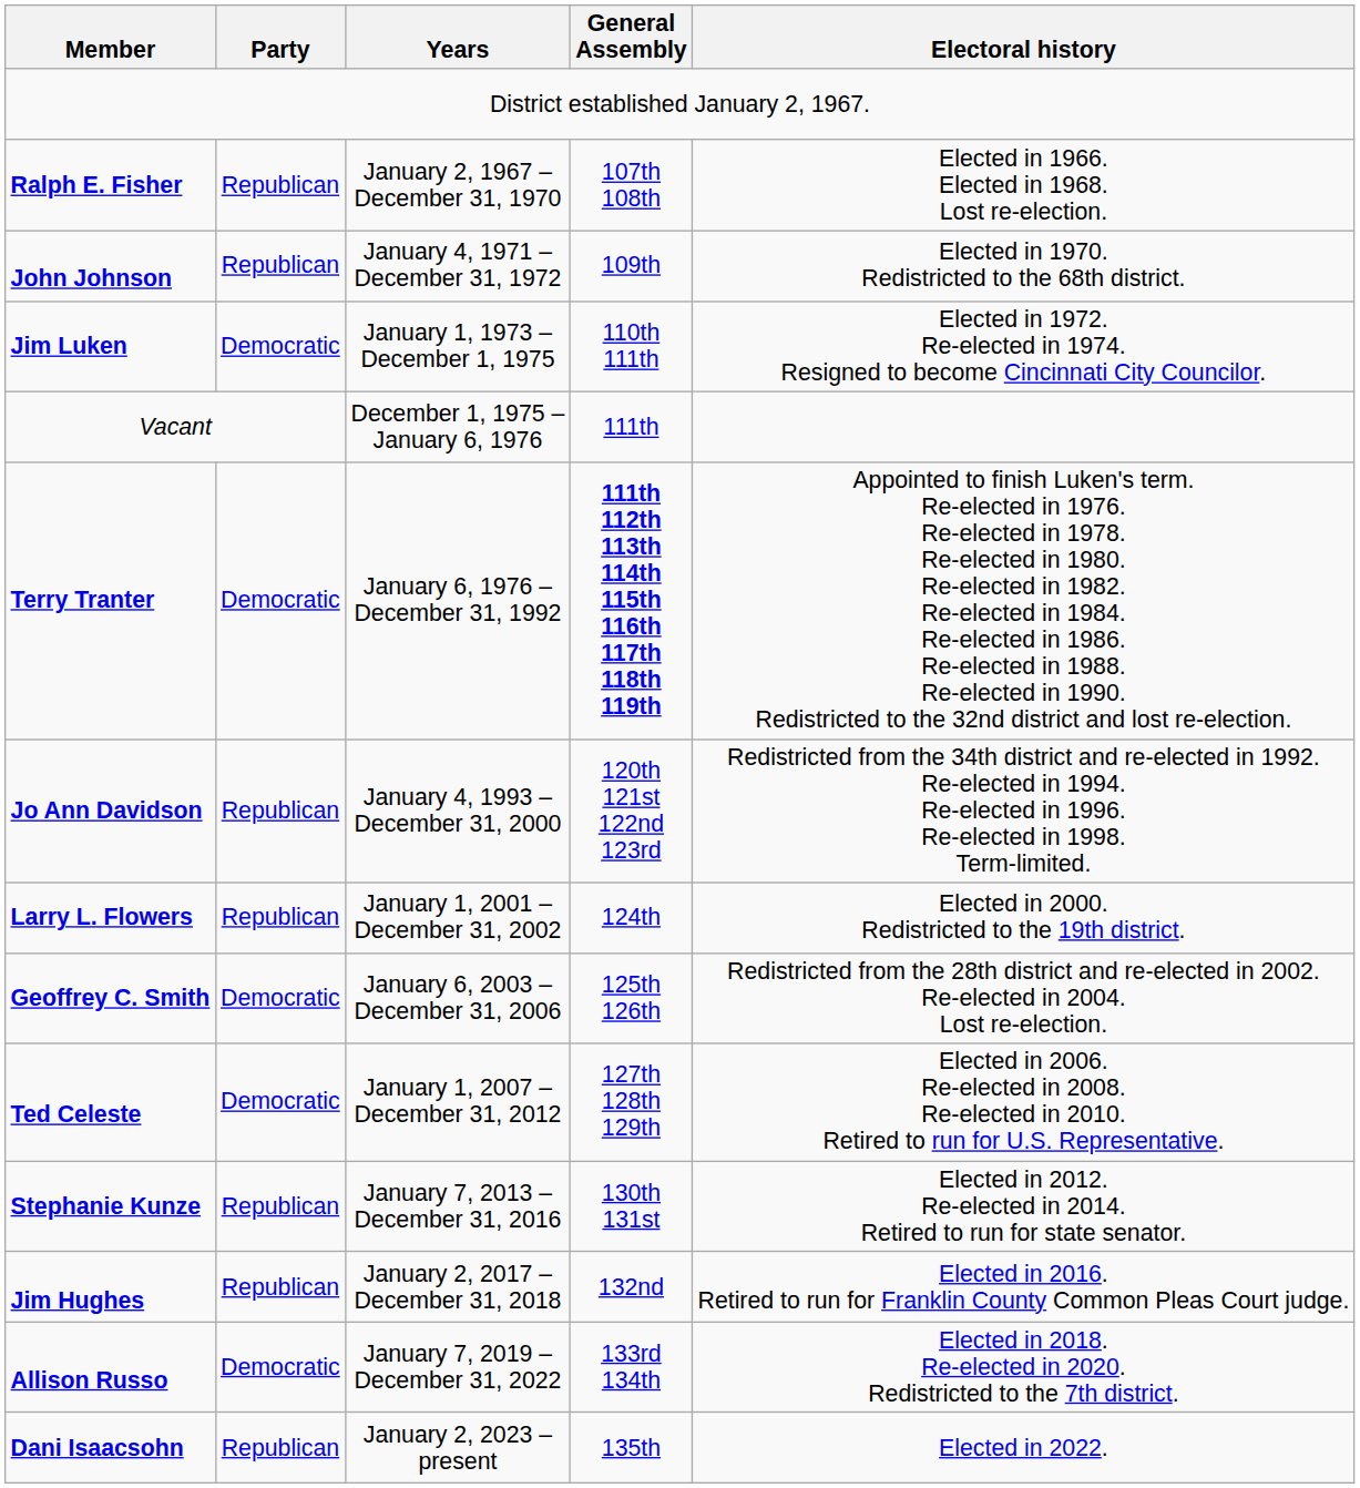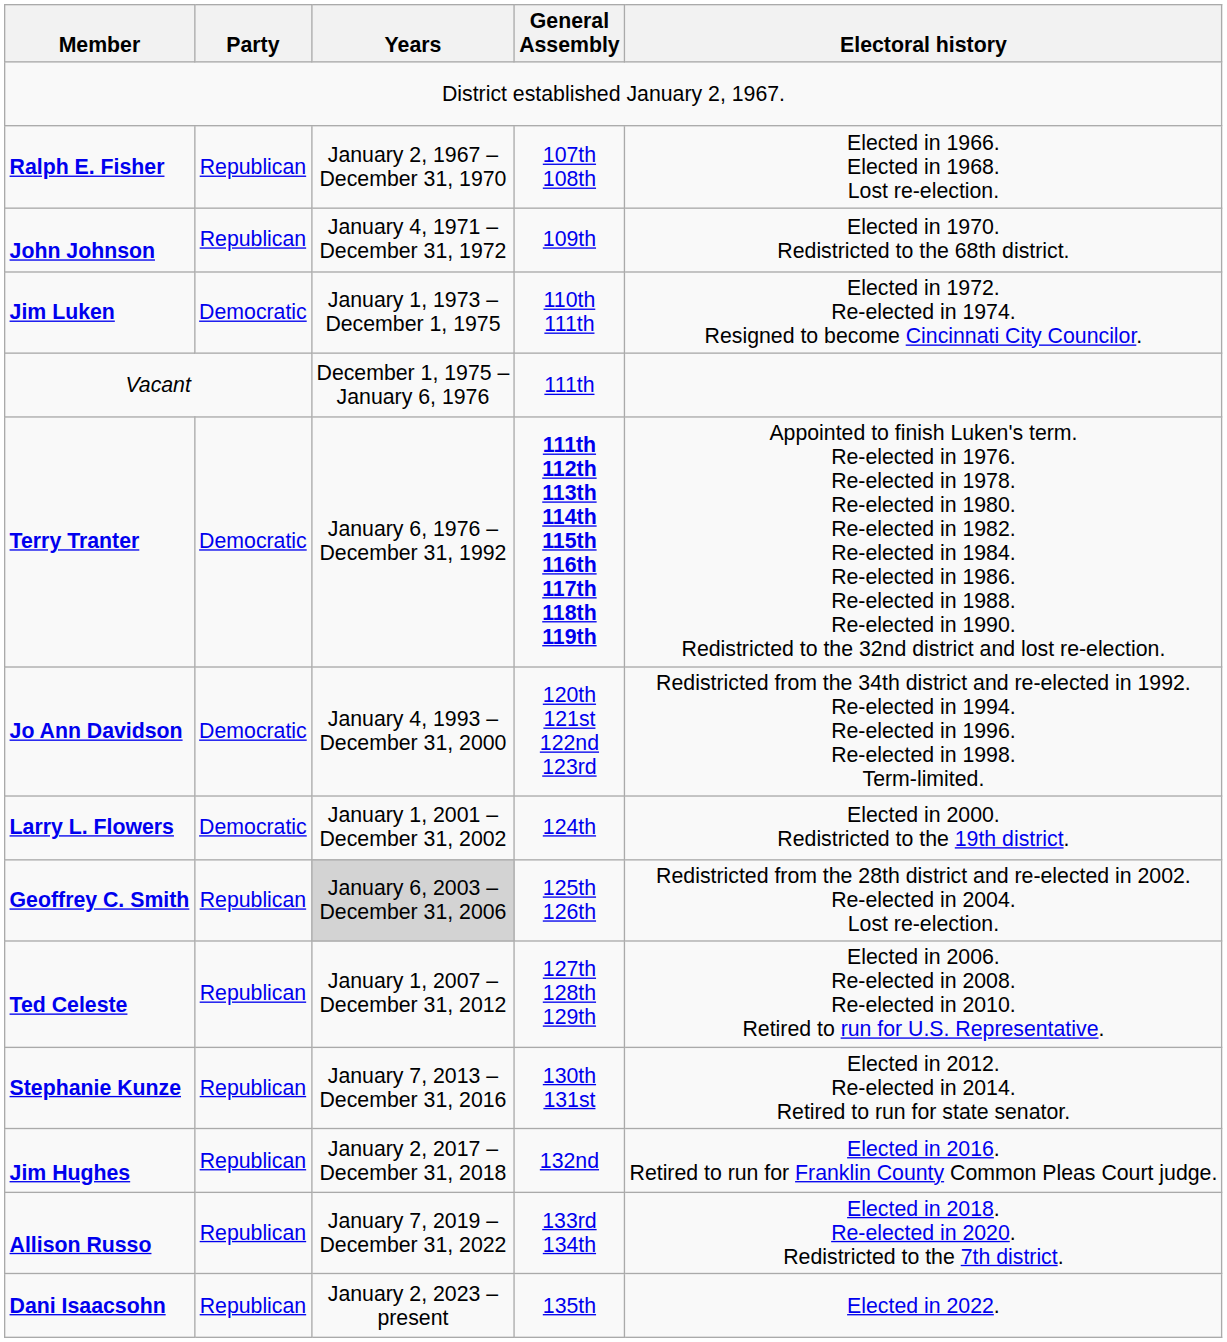 <table class=wikitable style="text-align:center">
 <tr valign=bottom>
 <th>Member</th>
 <th>Party</th>
 <th>Years</th>
 <th>General<br>Assembly</th>
 <th>Electoral history</th>
 </tr>
 <tr style="height:3em">
 <td colspan=5>District established January 2, 1967.</td>
 </tr>
 <tr style="height:3em">
 <td align=left><strong><a href='#'>Ralph E. Fisher</a></strong><br></td>
 <td><a href='#'>Republican</a></td>
 <td>January 2, 1967 –<br>December 31, 1970</td>
 <td><a href='#'>107th</a><br><a href='#'>108th</a></td>
 <td>Elected in 1966.<br>Elected in 1968.<br>Lost re-election.</td>
 </tr>
 <tr style="height:3em">
 <td align=left><br><strong><a href='#'>John Johnson</a></strong><br></td>
 <td><a href='#'>Republican</a></td>
 <td>January 4, 1971 –<br>December 31, 1972</td>
 <td><a href='#'>109th</a></td>
 <td>Elected in 1970.<br>Redistricted to the 68th district.</td>
 </tr>
 <tr style="height:3em">
 <td align=left><strong><a href='#'>Jim Luken</a></strong><br></td>
 <td><a href='#'>Democratic</a></td>
 <td>January 1, 1973 –<br>December 1, 1975</td>
 <td><a href='#'>110th</a><br><a href='#'>111th</a></td>
 <td>Elected in 1972.<br>Re-elected in 1974.<br>Resigned to become <a href='#'>Cincinnati City Councilor</a>.</td>
 </tr>
 <tr style="height:3em">
 <td colspan=2><em>Vacant</em></td>
 <td nowrap>December 1, 1975 –<br>January 6, 1976</td>
 <td><a href='#'>111th</a></td>
 <td></td>
 </tr>
 <tr style="height:3em">
 <td align=left><strong><a href='#'>Terry Tranter</a></strong><br></td>
 <td><a href='#'>Democratic</a></td>
 <td>January 6, 1976 –<br>December 31, 1992</td>
 <td><strong><a href='#'>111th</a><br><a href='#'>112th</a><br><a href='#'>113th</a><br><a href='#'>114th</a><br><a href='#'>115th</a><br><a href='#'>116th</a><br><a href='#'>117th</a><br><a href='#'>118th</a><br><a href='#'>119th</a></strong></td>
 <td>Appointed to finish Luken's term.<br>Re-elected in 1976.<br>Re-elected in 1978.<br>Re-elected in 1980.<br>Re-elected in 1982.<br>Re-elected in 1984.<br>Re-elected in 1986.<br>Re-elected in 1988.<br>Re-elected in 1990.<br>Redistricted to the 32nd district and lost re-election.</td>
 </tr>
 <tr style="height:3em">
 <td align=left><strong><a href='#'>Jo Ann Davidson</a></strong><br></td>
-<td><a href='#'>Republican</a></td>
+<td><a href='#'>Democratic</a></td>
 <td>January 4, 1993 –<br>December 31, 2000</td>
 <td><a href='#'>120th</a><br><a href='#'>121st</a><br><a href='#'>122nd</a><br><a href='#'>123rd</a></td>
 <td>Redistricted from the 34th district and re-elected in 1992.<br>Re-elected in 1994.<br>Re-elected in 1996.<br>Re-elected in 1998.<br>Term-limited.</td>
 </tr>
 <tr style="height:3em">
 <td align=left><strong><a href='#'>Larry L. Flowers</a></strong><br></td>
-<td><a href='#'>Republican</a></td>
+<td><a href='#'>Democratic</a></td>
 <td>January 1, 2001 –<br>December 31, 2002</td>
 <td><a href='#'>124th</a></td>
 <td>Elected in 2000.<br>Redistricted to the <a href='#'>19th district</a>.</td>
 </tr>
 <tr style="height:3em">
 <td align=left><strong><a href='#'>Geoffrey C. Smith</a></strong><br></td>
-<td><a href='#'>Democratic</a></td>
-<td>January 6, 2003 –<br>December 31, 2006</td>
+<td><a href='#'>Republican</a></td>
+<td style="background: lightgrey;">January 6, 2003 –<br>December 31, 2006</td>
 <td><a href='#'>125th</a><br><a href='#'>126th</a></td>
 <td>Redistricted from the 28th district and re-elected in 2002.<br>Re-elected in 2004.<br>Lost re-election.</td>
 </tr>
 <tr style="height:3em">
 <td align=left><br><strong><a href='#'>Ted Celeste</a></strong><br></td>
-<td><a href='#'>Democratic</a></td>
+<td><a href='#'>Republican</a></td>
 <td>January 1, 2007 –<br>December 31, 2012</td>
 <td><a href='#'>127th</a><br><a href='#'>128th</a><br><a href='#'>129th</a></td>
 <td>Elected in 2006.<br>Re-elected in 2008.<br>Re-elected in 2010.<br>Retired to <a href='#'>run for U.S. Representative</a>.</td>
 </tr>
 <tr style="height:3em">
 <td align=left><strong><a href='#'>Stephanie Kunze</a></strong><br></td>
 <td><a href='#'>Republican</a></td>
 <td>January 7, 2013 –<br>December 31, 2016</td>
 <td><a href='#'>130th</a><br><a href='#'>131st</a></td>
 <td>Elected in 2012.<br>Re-elected in 2014.<br>Retired to run for state senator.</td>
 </tr>
 <tr style="height:3em">
 <td align=left><br><strong><a href='#'>Jim Hughes</a></strong><br></td>
 <td><a href='#'>Republican</a></td>
 <td>January 2, 2017 –<br>December 31, 2018</td>
 <td><a href='#'>132nd</a></td>
 <td><a href='#'>Elected in 2016</a>.<br>Retired to run for <a href='#'>Franklin County</a> Common Pleas Court judge.</td>
 </tr>
 <tr style="height:3em">
 <td align=left><br><strong><a href='#'>Allison Russo</a></strong><br></td>
-<td><a href='#'>Democratic</a></td>
+<td><a href='#'>Republican</a></td>
 <td>January 7, 2019 –<br>December 31, 2022</td>
 <td><a href='#'>133rd</a><br><a href='#'>134th</a></td>
 <td><a href='#'>Elected in 2018</a>.<br><a href='#'>Re-elected in 2020</a>.<br>Redistricted to the <a href='#'>7th district</a>.</td>
 </tr>
 <tr style="height:3em">
 <td align=left><strong><a href='#'>Dani Isaacsohn</a></strong><br></td>
 <td><a href='#'>Republican</a></td>
 <td>January 2, 2023 –<br>present</td>
 <td><a href='#'>135th</a></td>
 <td><a href='#'>Elected in 2022</a>.</td>
 </tr>
 </table>
